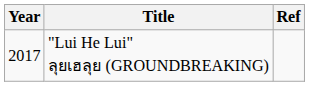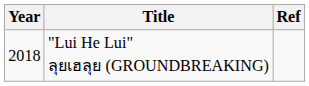 <table class="wikitable" style="text-align:left;">
 <tr>
 <th>Year</th>
 <th>Title</th>
 <th>Ref</th>
 </tr>
 <tr>
-<td>2017</td>
+<td>2018</td>
 <td>"Lui He Lui"<br>ลุยเฮลุย (GROUNDBREAKING)</td>
 <td></td>
 </tr>
 </table>
